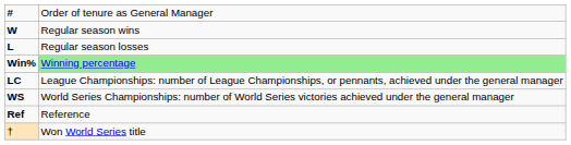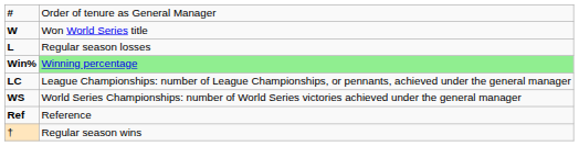 <table class="wikitable">
 <tr>
 <td><strong>#</strong></td>
 <td>Order of tenure as General Manager</td>
 </tr>
 <tr>
 <td><strong>W</strong></td>
-<td>Regular season wins</td>
+<td>Won <a href='#'>World Series</a> title</td>
 </tr>
 <tr>
 <td><strong>L</strong></td>
 <td>Regular season losses</td>
 </tr>
 <tr>
 <td><strong>Win%</strong></td>
 <td style="background: lightgreen;"><a href='#'>Winning percentage</a></td>
 </tr>
 <tr>
 <td><strong>LC</strong></td>
 <td>League Championships: number of League Championships, or pennants, achieved under the general manager</td>
 </tr>
 <tr>
 <td><strong>WS</strong></td>
 <td>World Series Championships: number of World Series victories achieved under the general manager</td>
 </tr>
 <tr>
 <td><strong>Ref</strong></td>
 <td>Reference</td>
 </tr>
 <tr>
 <td style="background-color:#ffe6bd">†</td>
-<td>Won <a href='#'>World Series</a> title</td>
+<td>Regular season wins</td>
 </tr>
 </table>
